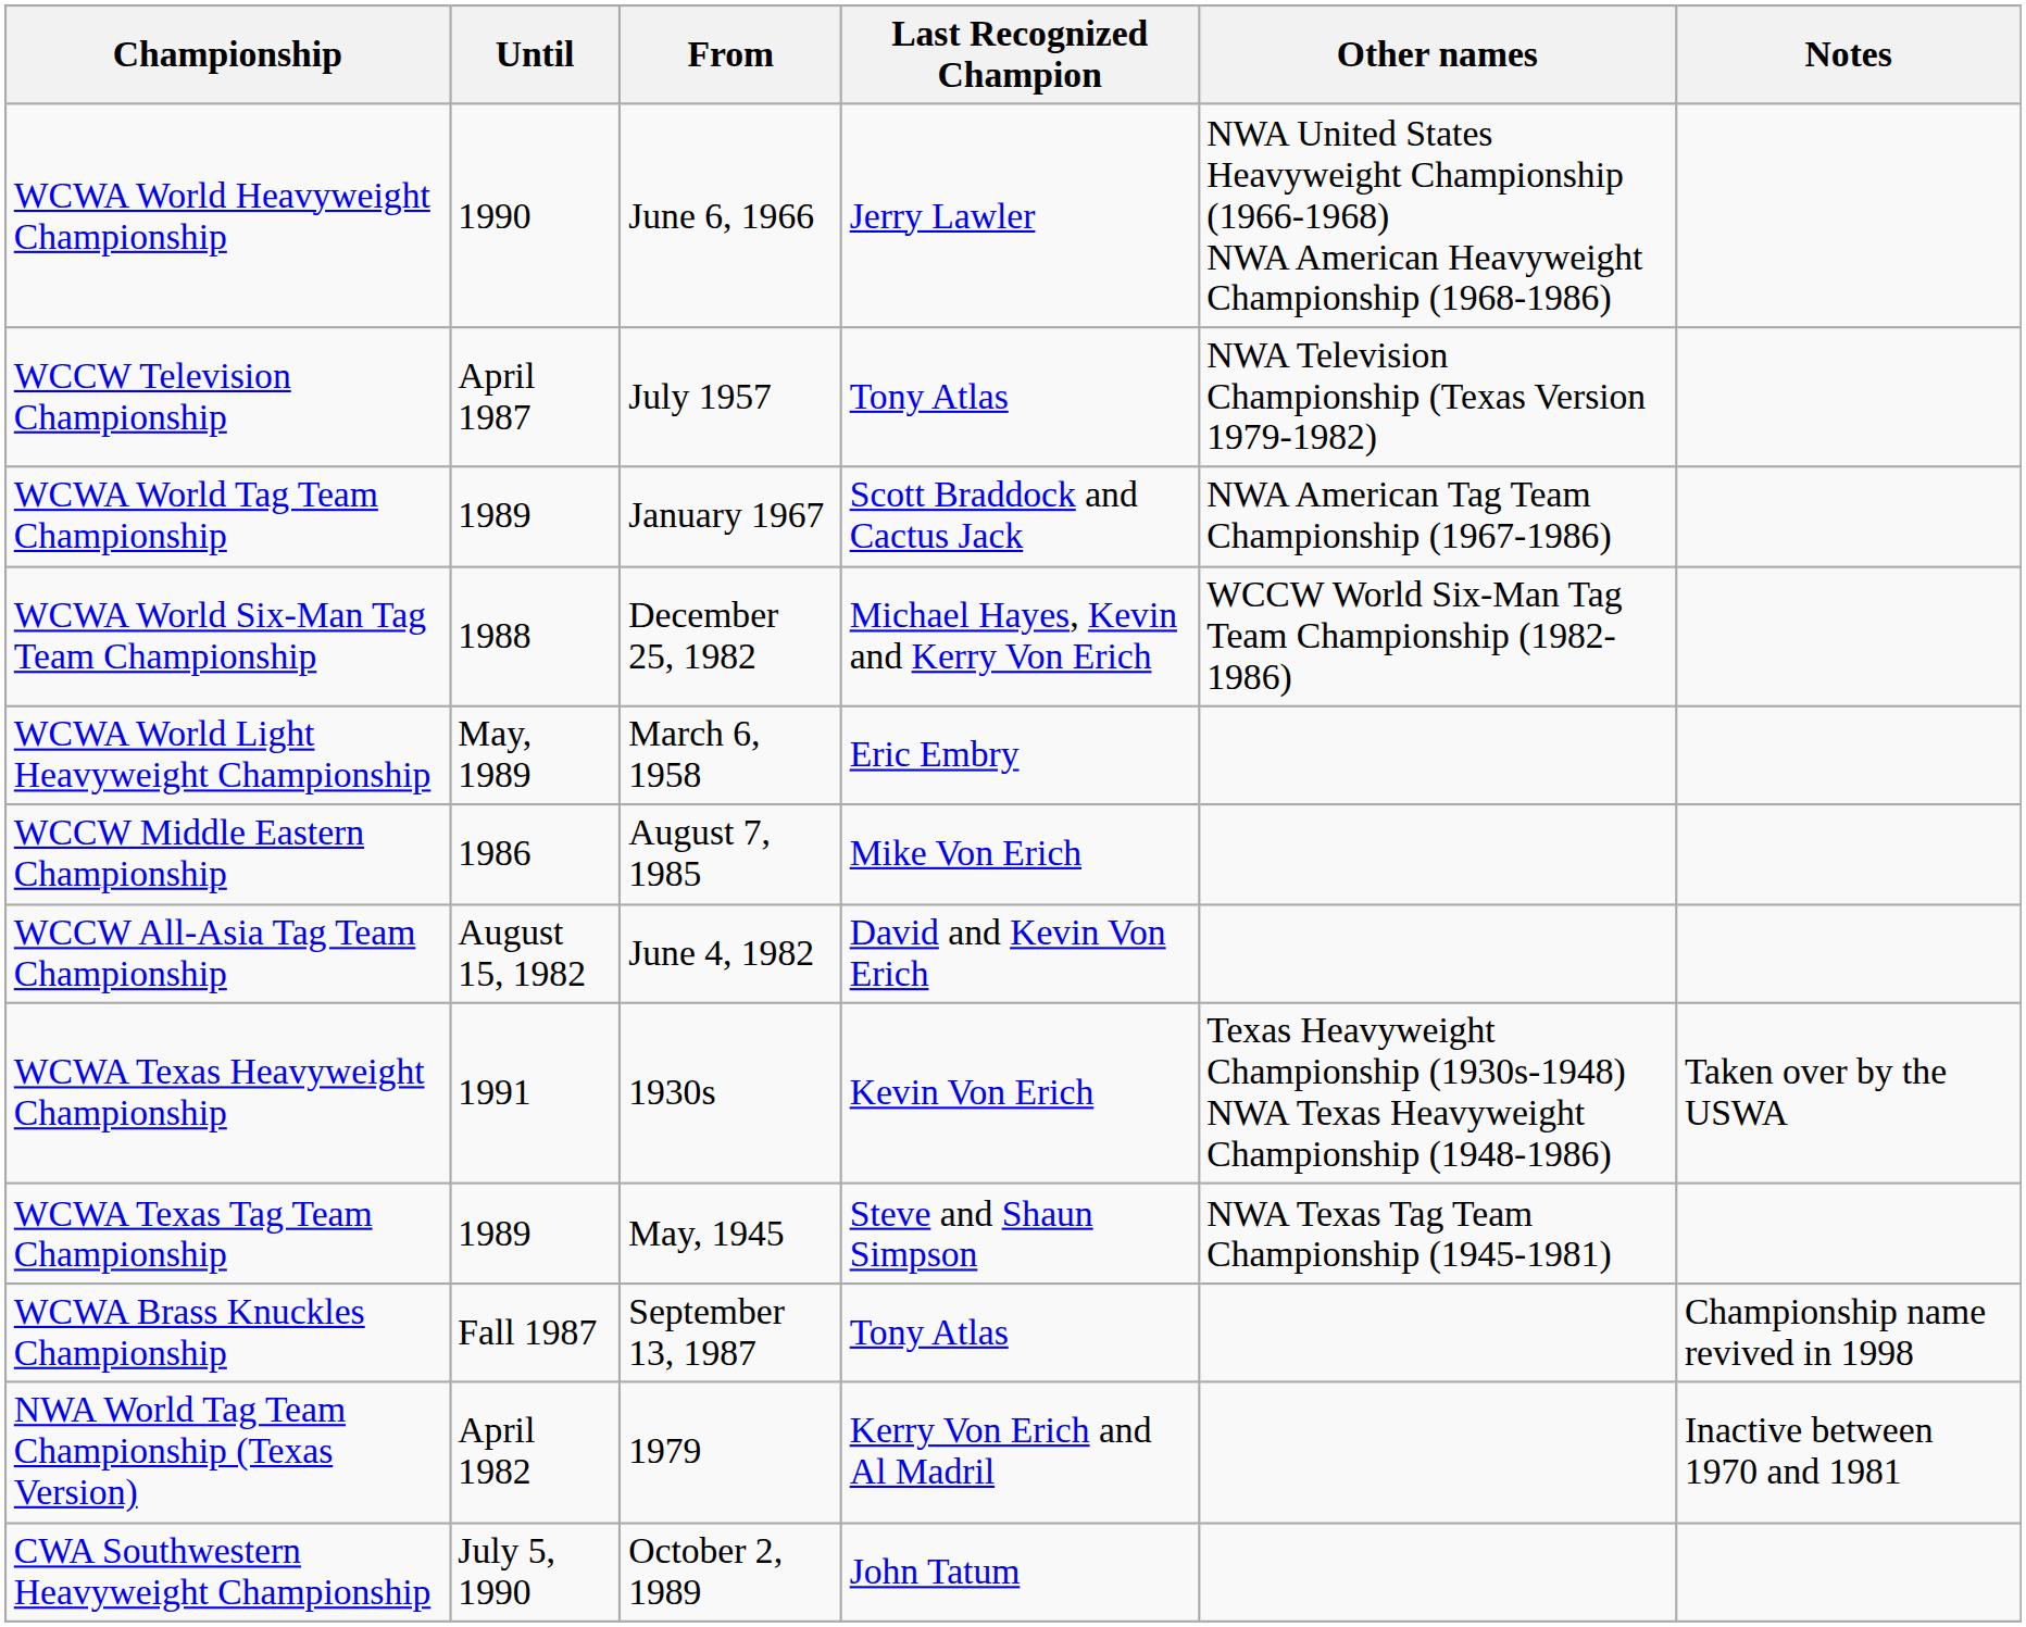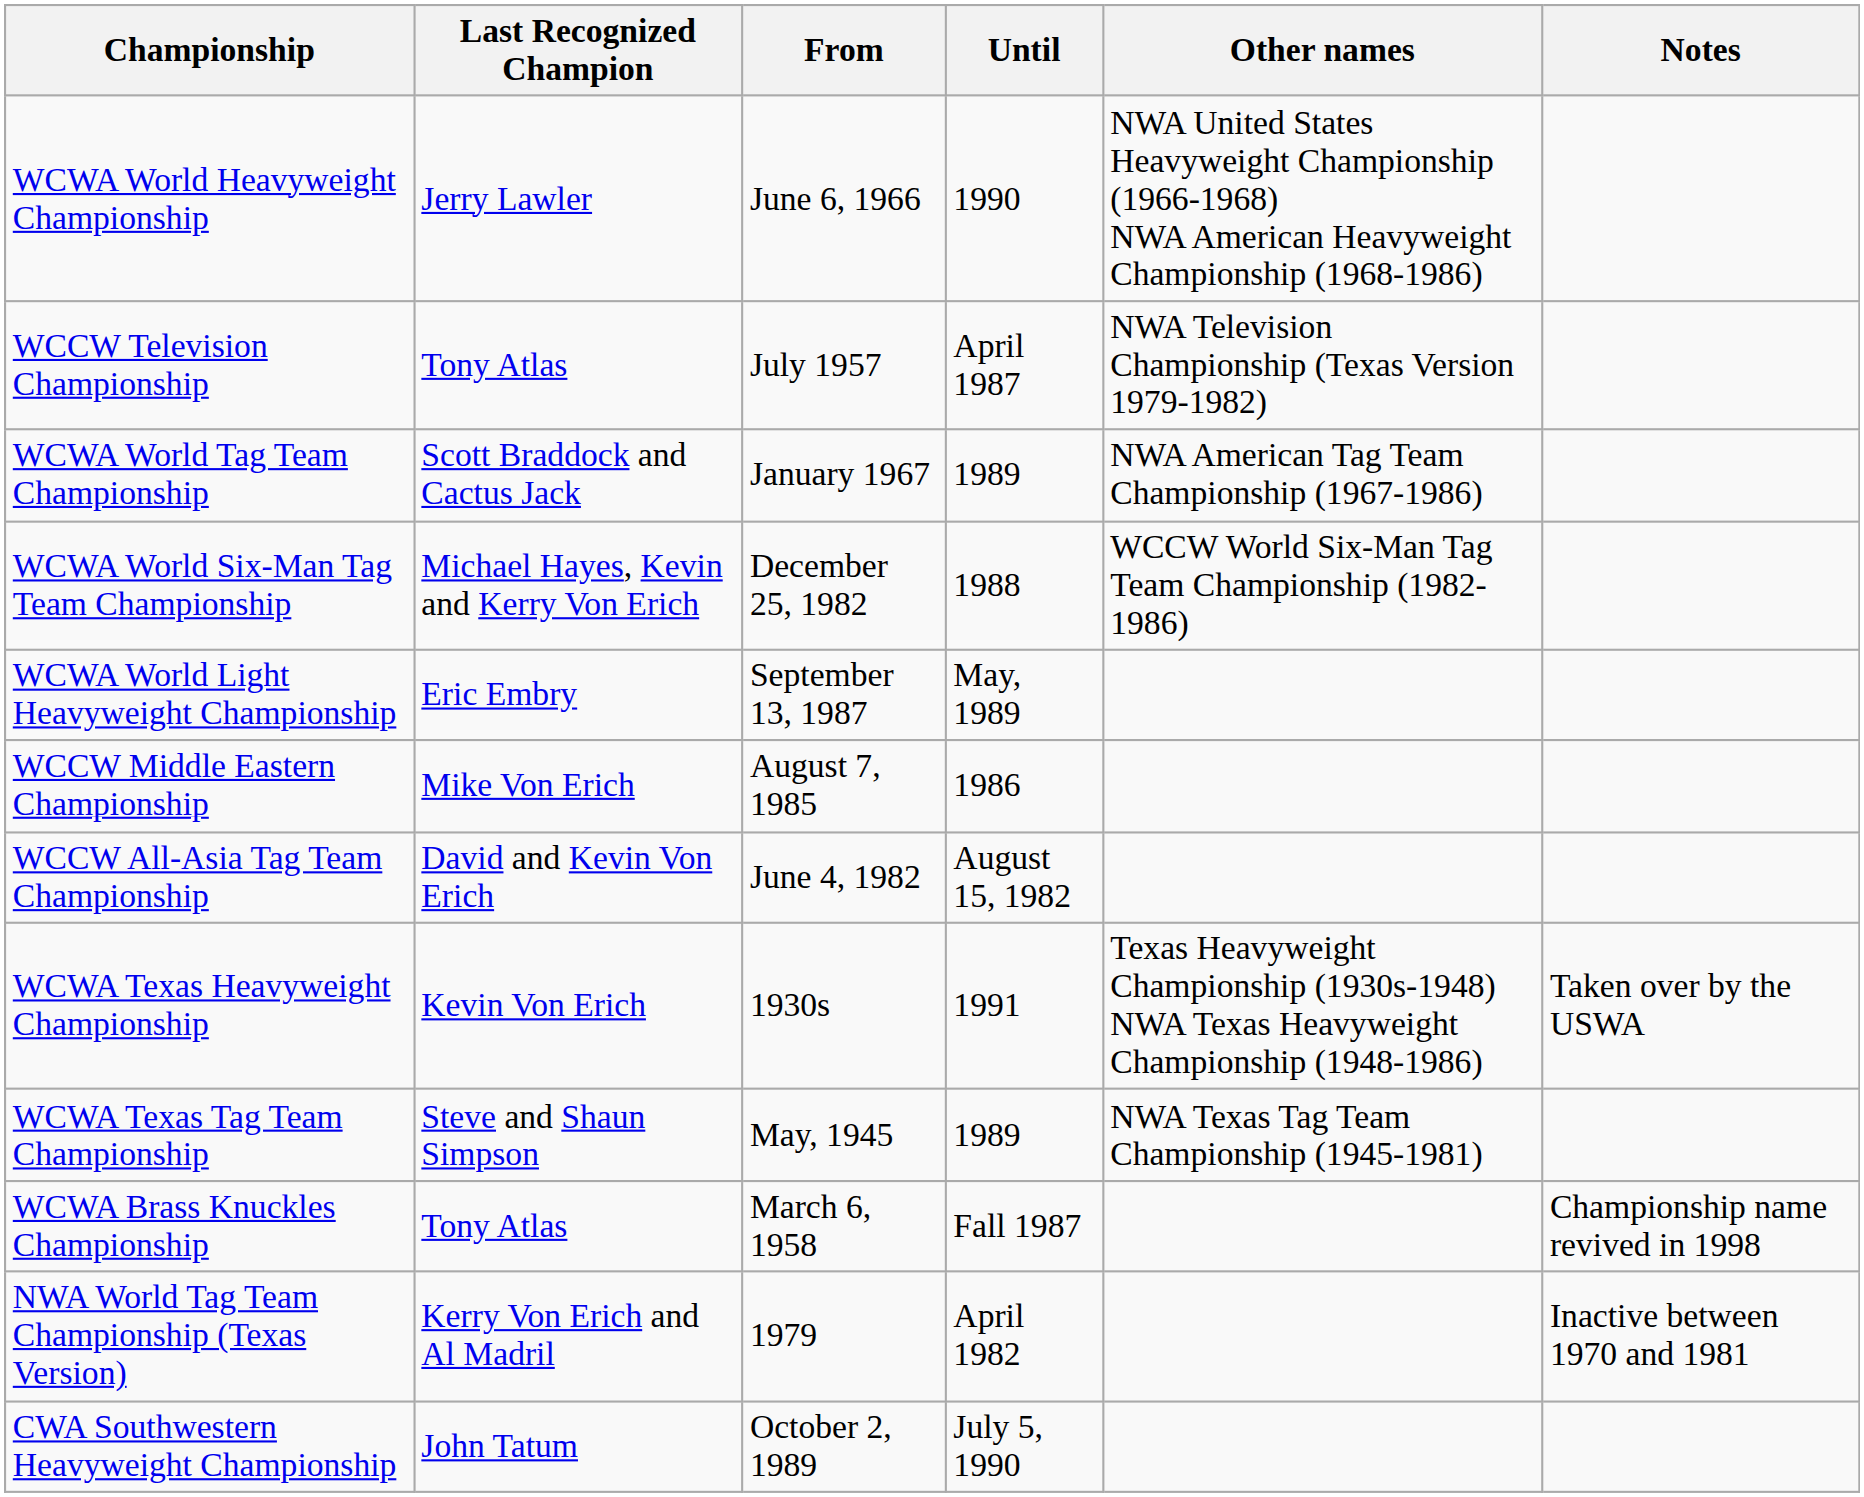 <table class="wikitable" style="width:100%;">
 <tr>
 <th>Championship</th>
+<th>Last Recognized Champion</th>
+<th>From</th>
 <th>Until</th>
-<th>From</th>
-<th>Last Recognized Champion</th>
 <th>Other names</th>
 <th>Notes</th>
 </tr>
 <tr>
 <td><a href='#'>WCWA World Heavyweight Championship</a></td>
+<td><a href='#'>Jerry Lawler</a></td>
+<td>June 6, 1966</td>
 <td>1990</td>
-<td>June 6, 1966</td>
-<td><a href='#'>Jerry Lawler</a></td>
 <td>NWA United States Heavyweight Championship (1966-1968)<br>NWA American Heavyweight Championship (1968-1986)</td>
 <td></td>
 </tr>
 <tr>
 <td><a href='#'>WCCW Television Championship</a></td>
+<td><a href='#'>Tony Atlas</a></td>
+<td>July 1957</td>
 <td>April 1987</td>
-<td>July 1957</td>
-<td><a href='#'>Tony Atlas</a></td>
 <td>NWA Television Championship (Texas Version 1979-1982)</td>
 <td></td>
 </tr>
 <tr>
 <td><a href='#'>WCWA World Tag Team Championship</a></td>
+<td><a href='#'>Scott Braddock</a> and <a href='#'>Cactus Jack</a></td>
+<td>January 1967</td>
 <td>1989</td>
-<td>January 1967</td>
-<td><a href='#'>Scott Braddock</a> and <a href='#'>Cactus Jack</a></td>
 <td>NWA American Tag Team Championship (1967-1986)</td>
 <td></td>
 </tr>
 <tr>
 <td><a href='#'>WCWA World Six-Man Tag Team Championship</a></td>
+<td><a href='#'>Michael Hayes</a>, <a href='#'>Kevin</a> and <a href='#'>Kerry Von Erich</a></td>
+<td>December 25, 1982</td>
 <td>1988</td>
-<td>December 25, 1982</td>
-<td><a href='#'>Michael Hayes</a>, <a href='#'>Kevin</a> and <a href='#'>Kerry Von Erich</a></td>
 <td>WCCW World Six-Man Tag Team Championship (1982-1986)</td>
 <td></td>
 </tr>
 <tr>
 <td><a href='#'>WCWA World Light Heavyweight Championship</a></td>
+<td><a href='#'>Eric Embry</a></td>
+<td>September 13, 1987</td>
 <td>May, 1989</td>
-<td>March 6, 1958</td>
-<td><a href='#'>Eric Embry</a></td>
 <td> </td>
 <td></td>
 </tr>
 <tr>
 <td><a href='#'>WCCW Middle Eastern Championship</a></td>
+<td><a href='#'>Mike Von Erich</a></td>
+<td>August 7, 1985</td>
 <td>1986</td>
-<td>August 7, 1985</td>
-<td><a href='#'>Mike Von Erich</a></td>
 <td> </td>
 <td></td>
 </tr>
 <tr>
 <td><a href='#'>WCCW All-Asia Tag Team Championship</a></td>
+<td><a href='#'>David</a> and <a href='#'>Kevin Von Erich</a></td>
+<td>June 4, 1982</td>
 <td>August 15, 1982</td>
-<td>June 4, 1982</td>
-<td><a href='#'>David</a> and <a href='#'>Kevin Von Erich</a></td>
 <td> </td>
 <td></td>
 </tr>
 <tr>
 <td><a href='#'>WCWA Texas Heavyweight Championship</a></td>
+<td><a href='#'>Kevin Von Erich</a></td>
+<td>1930s</td>
 <td>1991</td>
-<td>1930s</td>
-<td><a href='#'>Kevin Von Erich</a></td>
 <td>Texas Heavyweight Championship (1930s-1948)<br>NWA Texas Heavyweight Championship (1948-1986)</td>
 <td>Taken over by the USWA</td>
 </tr>
 <tr>
 <td><a href='#'>WCWA Texas Tag Team Championship</a></td>
+<td><a href='#'>Steve</a> and <a href='#'>Shaun Simpson</a></td>
+<td>May, 1945</td>
 <td>1989</td>
-<td>May, 1945</td>
-<td><a href='#'>Steve</a> and <a href='#'>Shaun Simpson</a></td>
 <td>NWA Texas Tag Team Championship (1945-1981)</td>
 <td></td>
 </tr>
 <tr>
 <td><a href='#'>WCWA Brass Knuckles Championship</a></td>
+<td><a href='#'>Tony Atlas</a></td>
+<td>March 6, 1958</td>
 <td>Fall 1987</td>
-<td>September 13, 1987</td>
-<td><a href='#'>Tony Atlas</a></td>
 <td> </td>
 <td>Championship name revived in 1998</td>
 </tr>
 <tr>
 <td><a href='#'>NWA World Tag Team Championship (Texas Version)</a></td>
+<td><a href='#'>Kerry Von Erich</a> and <a href='#'>Al Madril</a></td>
+<td>1979</td>
 <td>April 1982</td>
-<td>1979</td>
-<td><a href='#'>Kerry Von Erich</a> and <a href='#'>Al Madril</a></td>
 <td> </td>
 <td>Inactive between 1970 and 1981</td>
 </tr>
 <tr>
 <td><a href='#'>CWA Southwestern Heavyweight Championship</a></td>
+<td><a href='#'>John Tatum</a></td>
+<td>October 2, 1989</td>
 <td>July 5, 1990</td>
-<td>October 2, 1989</td>
-<td><a href='#'>John Tatum</a></td>
 <td> </td>
 <td></td>
 </tr>
 </table>
